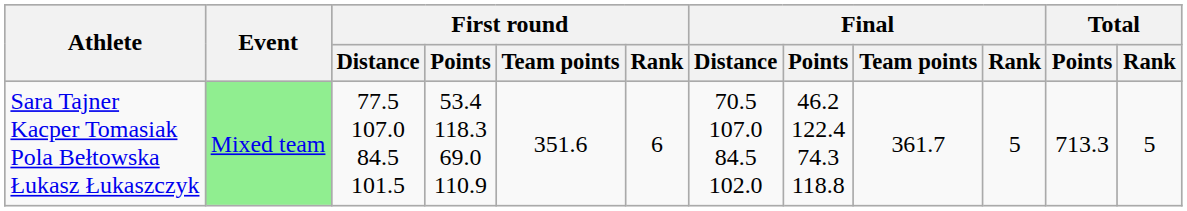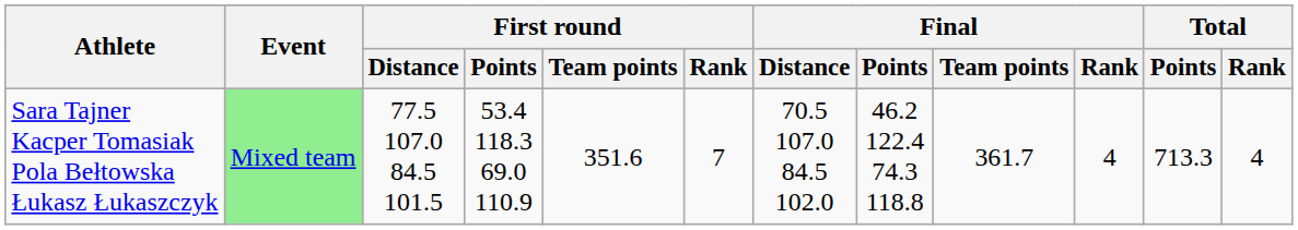 <table class="wikitable" style="font-size:90%">
 <tr>
 <th rowspan=2>Athlete</th>
 <th rowspan=2>Event</th>
 <th colspan="4">First round</th>
 <th colspan="4">Final</th>
 <th colspan=2>Total</th>
 </tr>
 <tr style="font-size:95%">
 <th>Distance</th>
 <th>Points</th>
 <th>Team points</th>
 <th>Rank</th>
 <th>Distance</th>
 <th>Points</th>
 <th>Team points</th>
 <th>Rank</th>
 <th>Points</th>
 <th>Rank</th>
 </tr>
 <tr align=center>
 <td align=left><a href='#'>Sara Tajner</a><br><a href='#'>Kacper Tomasiak</a><br><a href='#'>Pola Bełtowska</a><br><a href='#'>Łukasz Łukaszczyk</a></td>
 <td align=left style="background: lightgreen;"><a href='#'>Mixed team</a></td>
 <td>77.5<br>107.0<br>84.5<br>101.5</td>
 <td>53.4<br>118.3<br>69.0<br>110.9</td>
 <td>351.6</td>
-<td>6</td>
+<td>7</td>
 <td>70.5<br>107.0<br>84.5<br>102.0</td>
 <td>46.2<br>122.4<br>74.3<br>118.8</td>
 <td>361.7</td>
-<td>5</td>
+<td>4</td>
 <td>713.3</td>
-<td>5</td>
+<td>4</td>
 </tr>
 </table>
